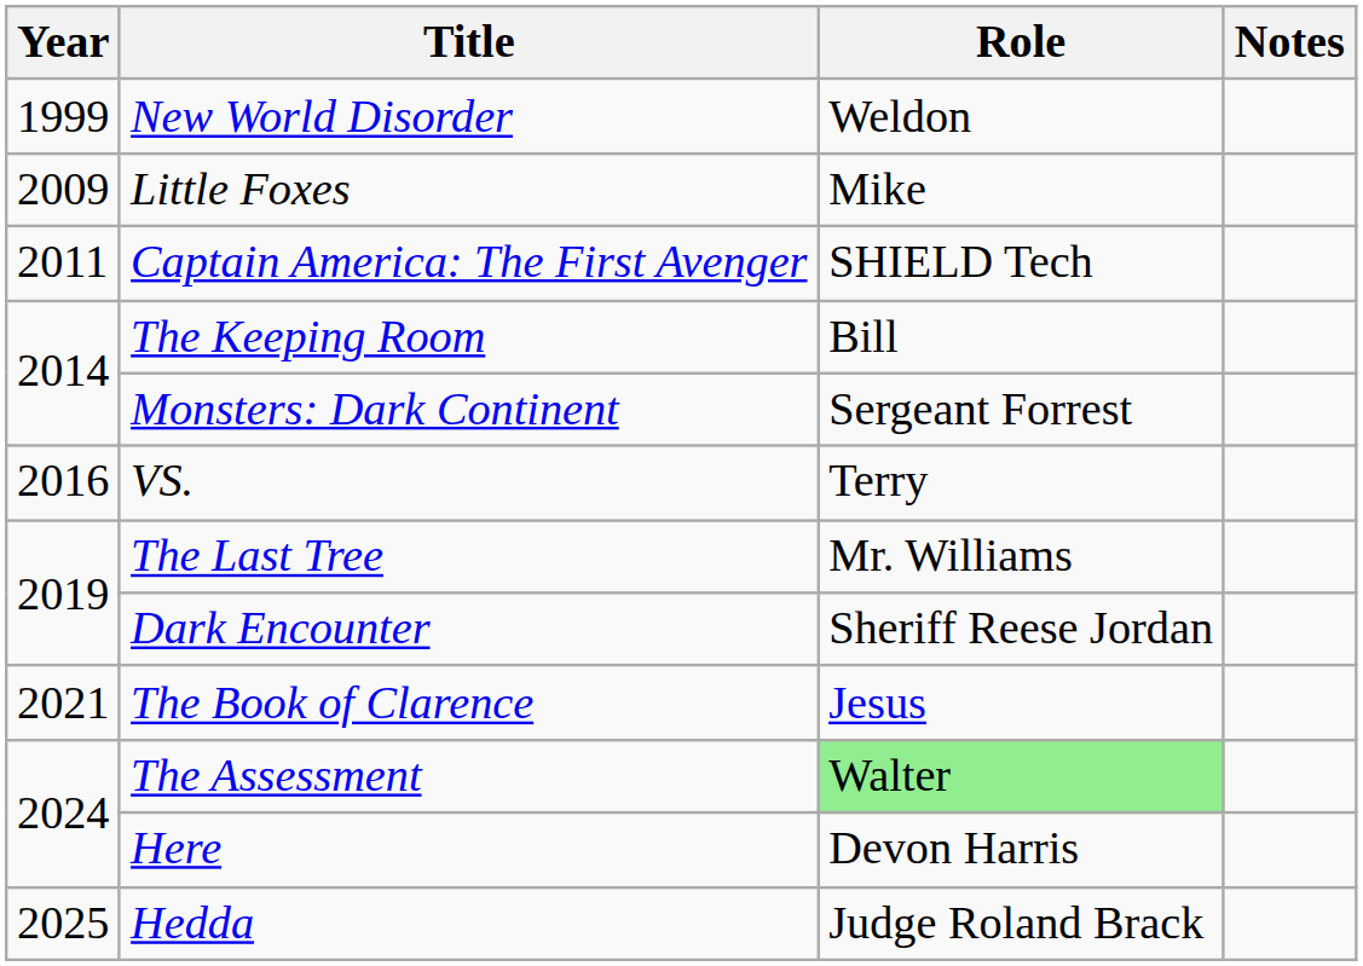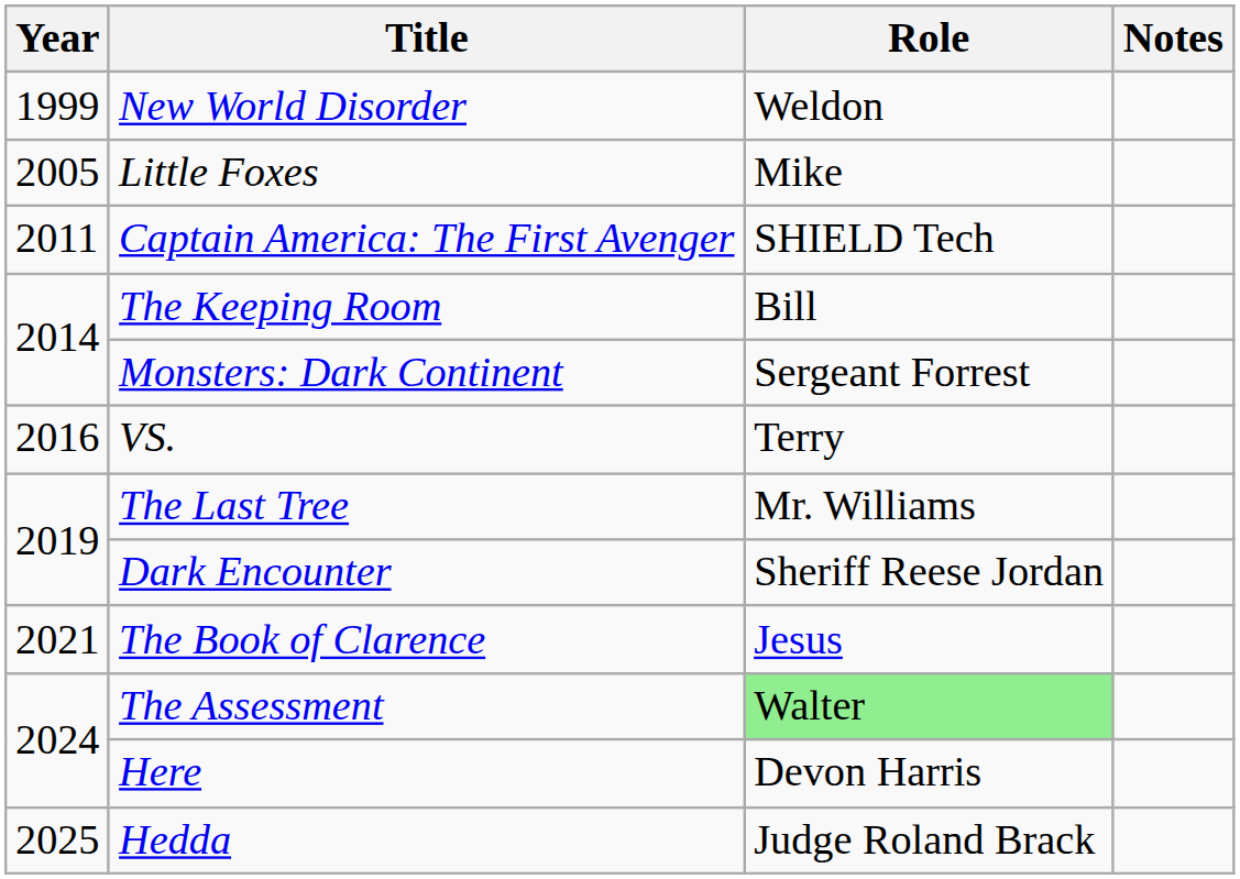 <table class="wikitable sortable">
 <tr>
 <th>Year</th>
 <th>Title</th>
 <th>Role</th>
 <th class="unsortable">Notes</th>
 </tr>
 <tr>
 <td>1999</td>
 <td><em><a href='#'>New World Disorder</a></em></td>
 <td>Weldon</td>
 <td></td>
 </tr>
 <tr>
-<td>2009</td>
+<td>2005</td>
 <td><em>Little Foxes</em></td>
 <td>Mike</td>
 <td></td>
 </tr>
 <tr>
 <td>2011</td>
 <td><em><a href='#'>Captain America: The First Avenger</a></em></td>
 <td>SHIELD Tech</td>
 <td></td>
 </tr>
 <tr>
 <td rowspan="2">2014</td>
 <td><em><a href='#'>The Keeping Room</a></em></td>
 <td>Bill</td>
 <td></td>
 </tr>
 <tr>
 <td><em><a href='#'>Monsters: Dark Continent</a></em></td>
 <td>Sergeant Forrest</td>
 <td></td>
 </tr>
 <tr>
 <td>2016</td>
 <td><em>VS.</em></td>
 <td>Terry</td>
 <td></td>
 </tr>
 <tr>
 <td rowspan="2">2019</td>
 <td><em><a href='#'>The Last Tree</a></em></td>
 <td>Mr. Williams</td>
 <td></td>
 </tr>
 <tr>
 <td><em><a href='#'>Dark Encounter</a></em></td>
 <td>Sheriff Reese Jordan</td>
 <td></td>
 </tr>
 <tr>
 <td>2021</td>
 <td><em><a href='#'>The Book of Clarence</a></em></td>
 <td><a href='#'>Jesus</a></td>
 <td></td>
 </tr>
 <tr>
 <td rowspan="2">2024</td>
 <td><em><a href='#'>The Assessment</a></em></td>
 <td style="background: lightgreen;">Walter</td>
 <td></td>
 </tr>
 <tr>
 <td><em><a href='#'>Here</a></em></td>
 <td>Devon Harris</td>
 <td></td>
 </tr>
 <tr>
 <td>2025</td>
 <td><em><a href='#'>Hedda</a></em></td>
 <td>Judge Roland Brack</td>
 <td></td>
 </tr>
 </table>
